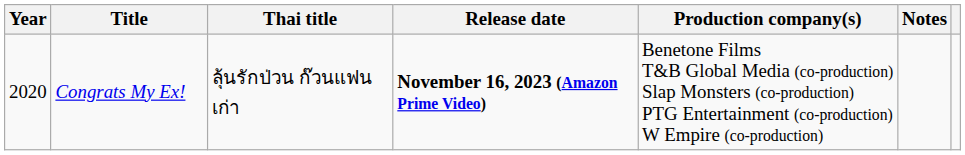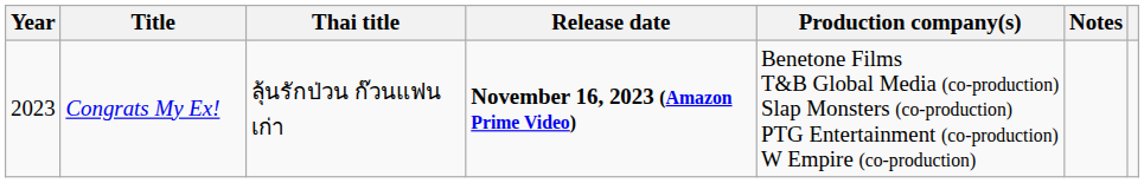 <table class="wikitable plainrowheaders sortable">
 <tr>
 <th>Year</th>
 <th width=125px>Title</th>
 <th width=150px> Thai title</th>
 <th width=200px>Release date</th>
 <th>Production company(s)</th>
 <th class="unsortable">Notes</th>
 <th class="unsortable"></th>
 </tr>
 <tr>
-<td>2020</td>
+<td>2023</td>
 <td><em><a href='#'>Congrats My Ex!</a></em></td>
 <td>ลุ้นรักป่วน ก๊วนแฟนเก่า</td>
 <td><strong>November 16, 2023 <small>(<a href='#'>Amazon Prime Video</a>)</small></strong></td>
 <td>Benetone Films<br>T&B Global Media <small>(co-production)</small><br>Slap Monsters <small>(co-production)</small><br>PTG Entertainment <small>(co-production)</small><br>W Empire <small>(co-production)</small></td>
 <td></td>
 <td></td>
 </tr>
 </table>
